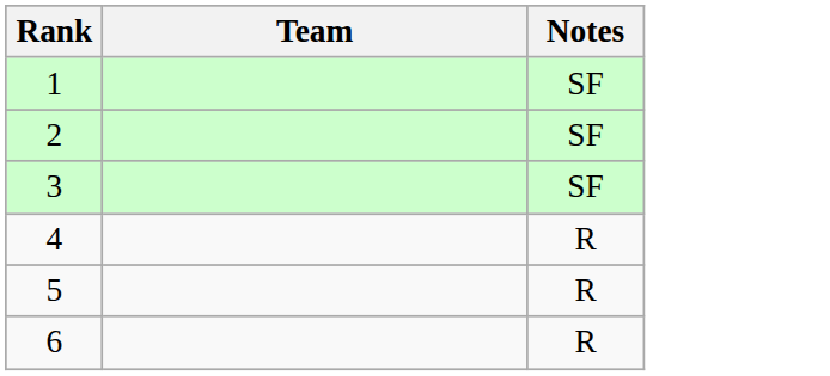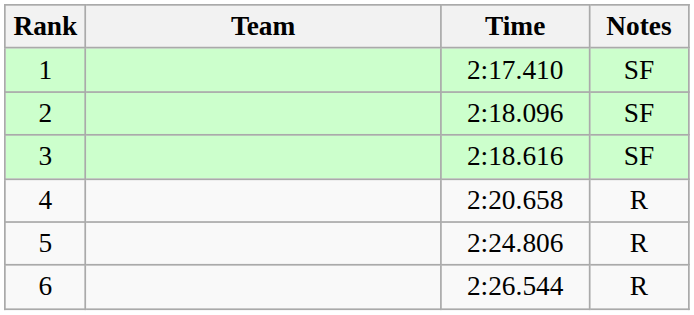 <table class=wikitable style="text-align:center">
 <tr>
 <th width=40>Rank</th>
 <th width=200>Team</th>
+<th width=80>Time</th>
 <th width=50>Notes</th>
 </tr>
 <tr bgcolor="#ccffcc">
 <td>1</td>
 <td align=left></td>
+<td>2:17.410</td>
 <td>SF</td>
 </tr>
 <tr bgcolor="#ccffcc">
 <td>2</td>
 <td align=left></td>
+<td>2:18.096</td>
 <td>SF</td>
 </tr>
 <tr bgcolor="#ccffcc">
 <td>3</td>
 <td align=left></td>
+<td>2:18.616</td>
 <td>SF</td>
 </tr>
 <tr>
 <td>4</td>
 <td align=left></td>
+<td>2:20.658</td>
 <td>R</td>
 </tr>
 <tr>
 <td>5</td>
 <td align=left></td>
+<td>2:24.806</td>
 <td>R</td>
 </tr>
 <tr>
 <td>6</td>
 <td align=left></td>
+<td>2:26.544</td>
 <td>R</td>
 </tr>
 </table>
